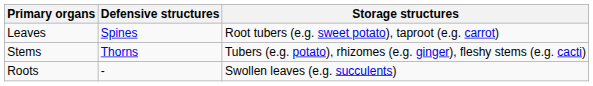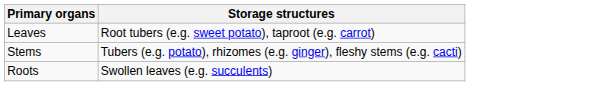 <table class="wikitable">
 <tr>
 <th>Primary organs</th>
-<th>Defensive structures</th>
 <th>Storage structures</th>
 </tr>
 <tr>
 <td>Leaves</td>
-<td><a href='#'>Spines</a></td>
 <td>Root tubers (e.g. <a href='#'>sweet potato</a>), taproot (e.g. <a href='#'>carrot</a>)</td>
 </tr>
 <tr>
 <td>Stems</td>
-<td><a href='#'>Thorns</a></td>
 <td>Tubers (e.g. <a href='#'>potato</a>), rhizomes (e.g. <a href='#'>ginger</a>), fleshy stems (e.g. <a href='#'>cacti</a>)</td>
 </tr>
 <tr>
 <td>Roots</td>
-<td>-</td>
 <td>Swollen leaves (e.g. <a href='#'>succulents</a>)</td>
 </tr>
 </table>
